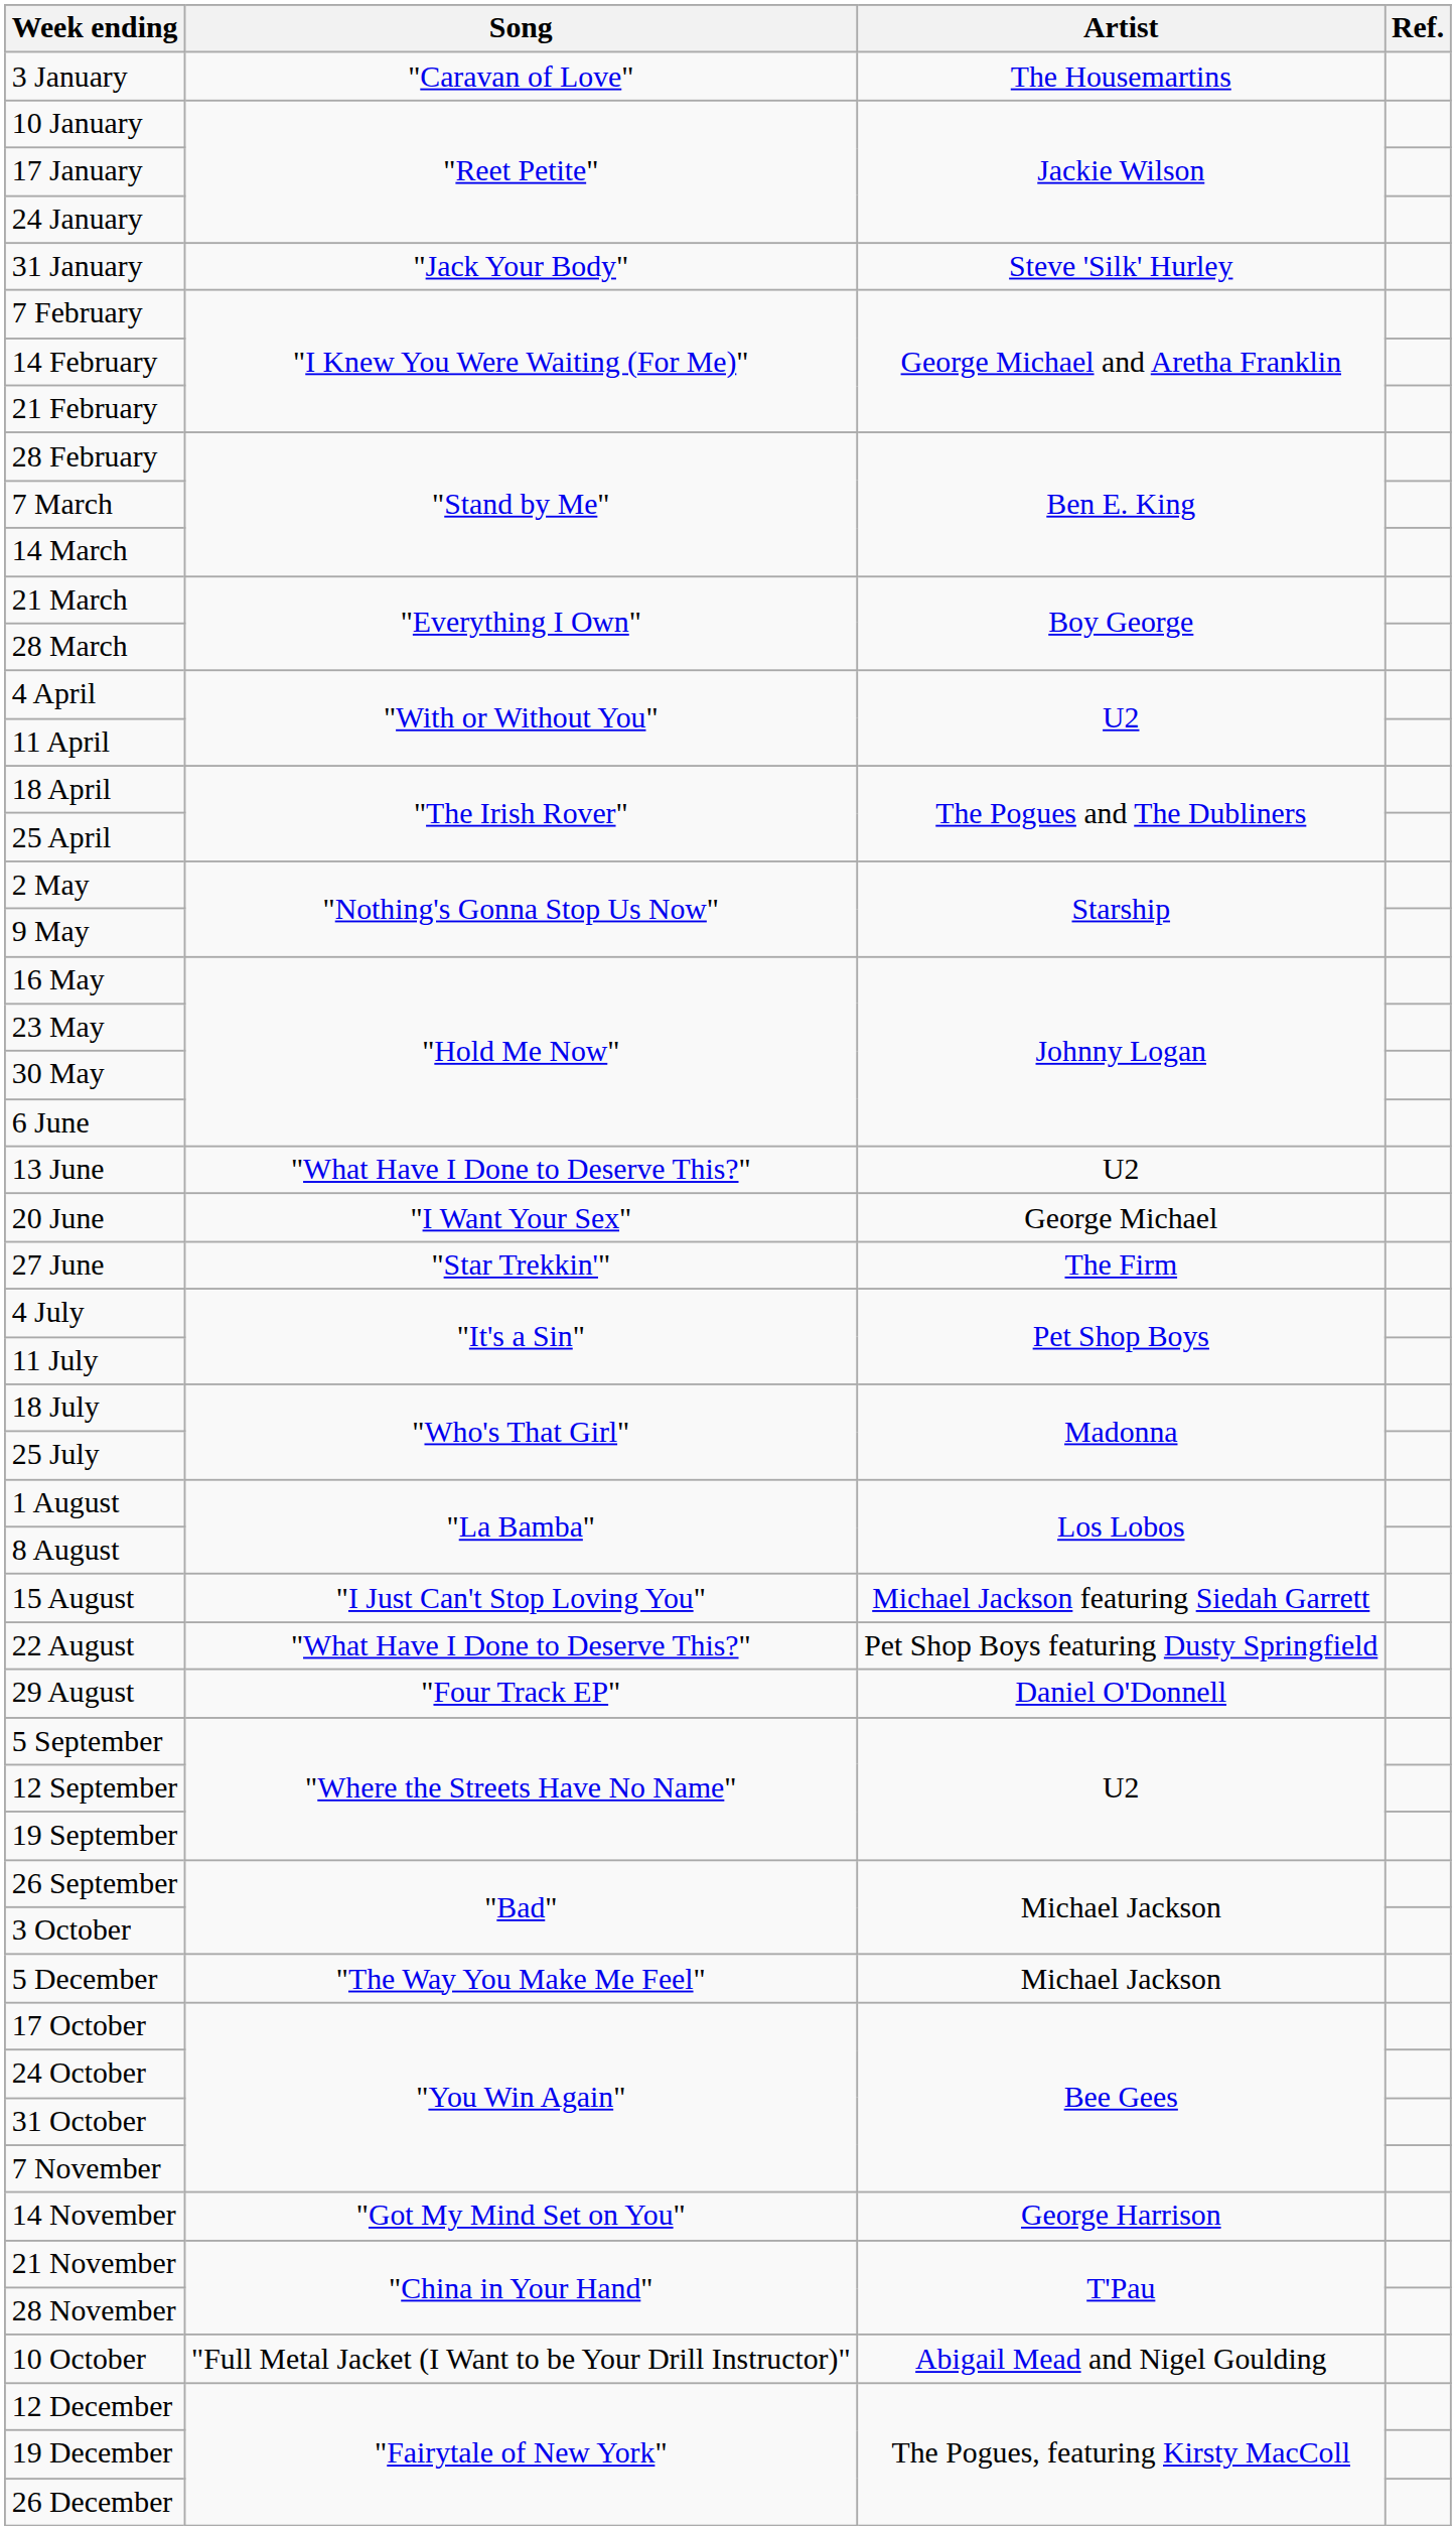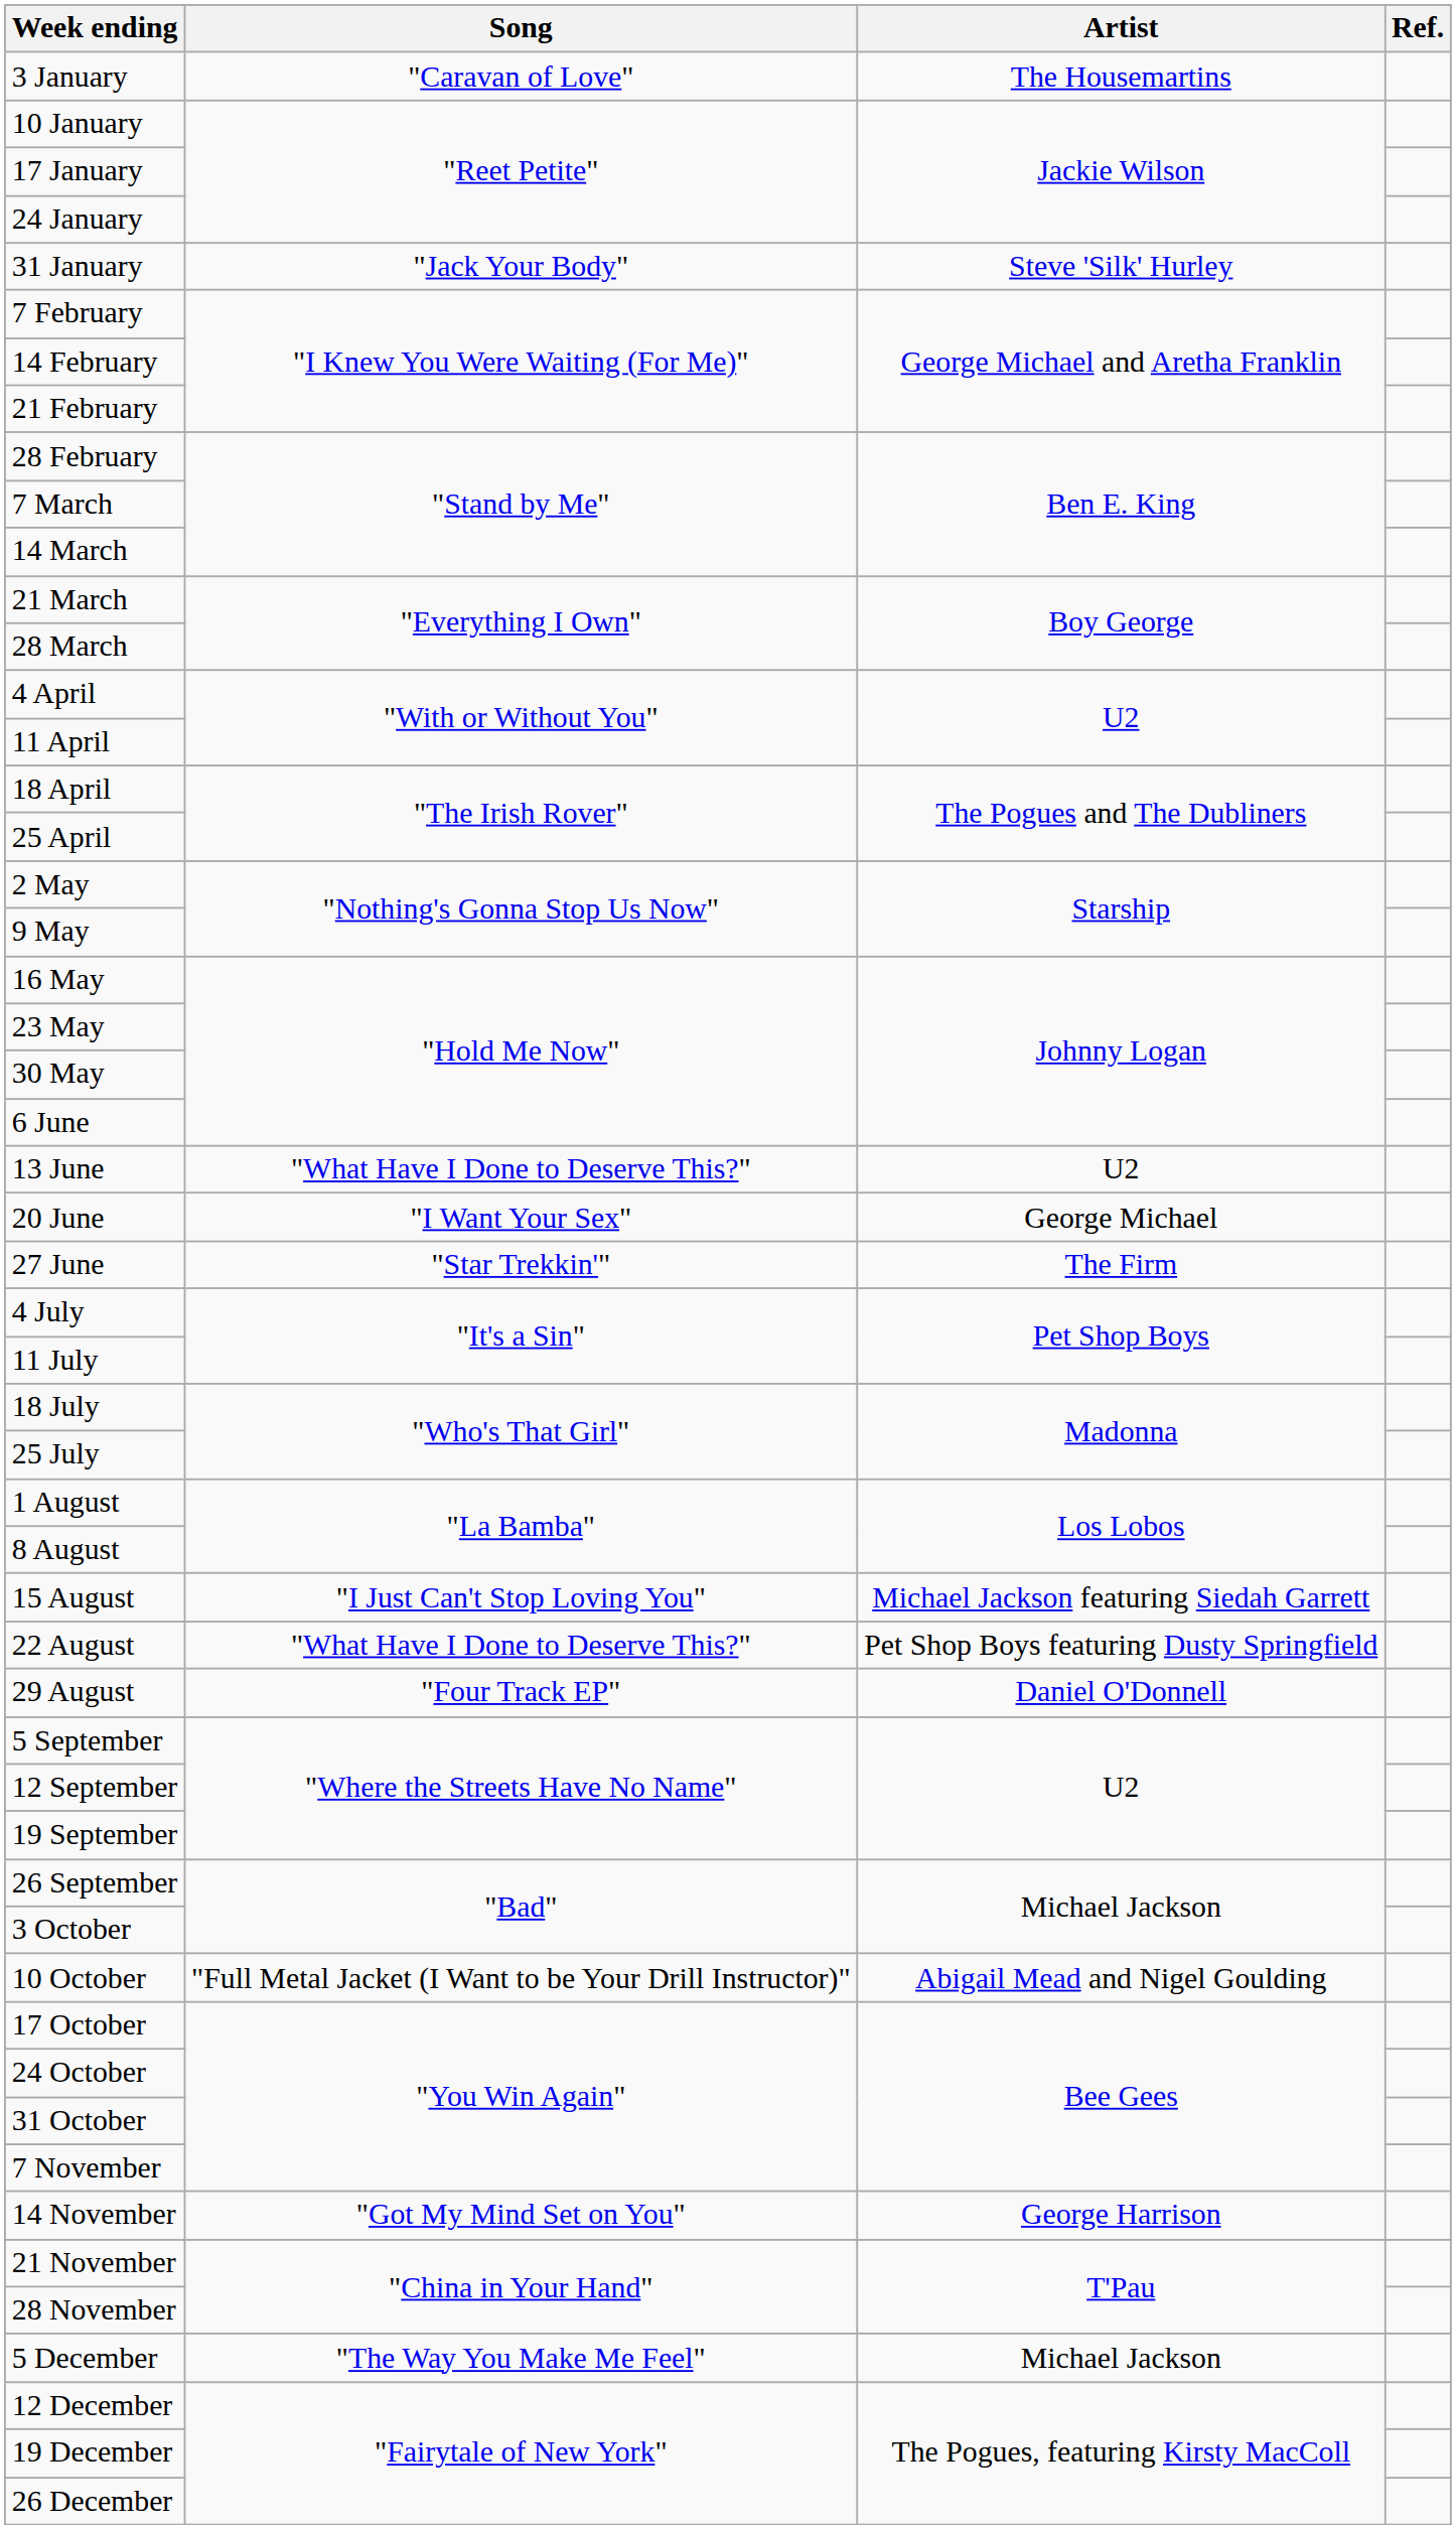 <table class="wikitable">
 <tr>
 <th>Week ending</th>
 <th>Song</th>
 <th>Artist</th>
 <th>Ref.</th>
 </tr>
 <tr>
 <td>3 January</td>
 <td align=center>"<a href='#'>Caravan of Love</a>"</td>
 <td align=center><a href='#'>The Housemartins</a></td>
 <td></td>
 </tr>
 <tr>
 <td>10 January</td>
 <td rowspan="3" align=center>"<a href='#'>Reet Petite</a>"</td>
 <td rowspan="3" align=center><a href='#'>Jackie Wilson</a></td>
 <td></td>
 </tr>
 <tr>
 <td>17 January</td>
 <td></td>
 </tr>
 <tr>
 <td>24 January</td>
 <td></td>
 </tr>
 <tr>
 <td>31 January</td>
 <td align=center>"<a href='#'>Jack Your Body</a>"</td>
 <td align=center><a href='#'>Steve 'Silk' Hurley</a></td>
 <td></td>
 </tr>
 <tr>
 <td>7 February</td>
 <td rowspan="3" align=center>"<a href='#'>I Knew You Were Waiting (For Me)</a>"</td>
 <td rowspan="3" align=center><a href='#'>George Michael</a> and <a href='#'>Aretha Franklin</a></td>
 <td></td>
 </tr>
 <tr>
 <td>14 February</td>
 <td></td>
 </tr>
 <tr>
 <td>21 February</td>
 <td></td>
 </tr>
 <tr>
 <td>28 February</td>
 <td rowspan="3" align=center>"<a href='#'>Stand by Me</a>"</td>
 <td rowspan="3" align=center><a href='#'>Ben E. King</a></td>
 <td></td>
 </tr>
 <tr>
 <td>7 March</td>
 <td></td>
 </tr>
 <tr>
 <td>14 March</td>
 <td></td>
 </tr>
 <tr>
 <td>21 March</td>
 <td rowspan="2" align=center>"<a href='#'>Everything I Own</a>"</td>
 <td rowspan="2" align=center><a href='#'>Boy George</a></td>
 <td></td>
 </tr>
 <tr>
 <td>28 March</td>
 <td></td>
 </tr>
 <tr>
 <td>4 April</td>
 <td rowspan="2" align=center>"<a href='#'>With or Without You</a>"</td>
 <td rowspan="2" align=center><a href='#'>U2</a></td>
 <td></td>
 </tr>
 <tr>
 <td>11 April</td>
 <td></td>
 </tr>
 <tr>
 <td>18 April</td>
 <td rowspan="2" align=center>"<a href='#'>The Irish Rover</a>"</td>
 <td rowspan="2" align=center><a href='#'>The Pogues</a> and <a href='#'>The Dubliners</a></td>
 <td></td>
 </tr>
 <tr>
 <td>25 April</td>
 <td></td>
 </tr>
 <tr>
 <td>2 May</td>
 <td rowspan="2" align=center>"<a href='#'>Nothing's Gonna Stop Us Now</a>"</td>
 <td rowspan="2" align=center><a href='#'>Starship</a></td>
 <td></td>
 </tr>
 <tr>
 <td>9 May</td>
 <td></td>
 </tr>
 <tr>
 <td>16 May</td>
 <td rowspan="4" align=center>"<a href='#'>Hold Me Now</a>"</td>
 <td rowspan="4" align=center><a href='#'>Johnny Logan</a></td>
 <td></td>
 </tr>
 <tr>
 <td>23 May</td>
 <td></td>
 </tr>
 <tr>
 <td>30 May</td>
 <td></td>
 </tr>
 <tr>
 <td>6 June</td>
 <td></td>
 </tr>
 <tr>
 <td>13 June</td>
 <td align=center>"<a href='#'>What Have I Done to Deserve This?</a>"</td>
 <td align=center>U2</td>
 <td></td>
 </tr>
 <tr>
 <td>20 June</td>
 <td align=center>"<a href='#'>I Want Your Sex</a>"</td>
 <td align=center>George Michael</td>
 <td></td>
 </tr>
 <tr>
 <td>27 June</td>
 <td align=center>"<a href='#'>Star Trekkin'</a>"</td>
 <td align=center><a href='#'>The Firm</a></td>
 <td></td>
 </tr>
 <tr>
 <td>4 July</td>
 <td rowspan="2" align=center>"<a href='#'>It's a Sin</a>"</td>
 <td rowspan="2" align=center><a href='#'>Pet Shop Boys</a></td>
 <td></td>
 </tr>
 <tr>
 <td>11 July</td>
 <td></td>
 </tr>
 <tr>
 <td>18 July</td>
 <td rowspan="2" align=center>"<a href='#'>Who's That Girl</a>"</td>
 <td rowspan="2" align=center><a href='#'>Madonna</a></td>
 <td></td>
 </tr>
 <tr>
 <td>25 July</td>
 <td></td>
 </tr>
 <tr>
 <td>1 August</td>
 <td rowspan="2" align=center>"<a href='#'>La Bamba</a>"</td>
 <td rowspan="2" align=center><a href='#'>Los Lobos</a></td>
 <td></td>
 </tr>
 <tr>
 <td>8 August</td>
 <td></td>
 </tr>
 <tr>
 <td>15 August</td>
 <td align=center>"<a href='#'>I Just Can't Stop Loving You</a>"</td>
 <td align=center><a href='#'>Michael Jackson</a> featuring <a href='#'>Siedah Garrett</a></td>
 <td></td>
 </tr>
 <tr>
 <td>22 August</td>
 <td align=center>"<a href='#'>What Have I Done to Deserve This?</a>"</td>
 <td align=center>Pet Shop Boys featuring <a href='#'>Dusty Springfield</a></td>
 <td></td>
 </tr>
 <tr>
 <td>29 August</td>
 <td align=center>"<a href='#'>Four Track EP</a>"</td>
 <td align=center><a href='#'>Daniel O'Donnell</a></td>
 <td></td>
 </tr>
 <tr>
 <td>5 September</td>
 <td rowspan="3" align=center>"<a href='#'>Where the Streets Have No Name</a>"</td>
 <td rowspan="3" align=center>U2</td>
 <td></td>
 </tr>
 <tr>
 <td>12 September</td>
 <td></td>
 </tr>
 <tr>
 <td>19 September</td>
 <td></td>
 </tr>
 <tr>
 <td>26 September</td>
 <td rowspan="2" align=center>"<a href='#'>Bad</a>"</td>
 <td rowspan="2" align=center>Michael Jackson</td>
 <td></td>
 </tr>
 <tr>
 <td>3 October</td>
 <td></td>
 </tr>
 <tr>
-<td>5 December</td>
-<td align=center>"<a href='#'>The Way You Make Me Feel</a>"</td>
-<td align=center>Michael Jackson</td>
+<td>10 October</td>
+<td align=center>"Full Metal Jacket (I Want to be Your Drill Instructor)"</td>
+<td align=center><a href='#'>Abigail Mead</a> and Nigel Goulding</td>
 <td></td>
 </tr>
 <tr>
 <td>17 October</td>
 <td rowspan="4" align=center>"<a href='#'>You Win Again</a>"</td>
 <td rowspan="4" align=center><a href='#'>Bee Gees</a></td>
 <td></td>
 </tr>
 <tr>
 <td>24 October</td>
 <td></td>
 </tr>
 <tr>
 <td>31 October</td>
 <td></td>
 </tr>
 <tr>
 <td>7 November</td>
 <td></td>
 </tr>
 <tr>
 <td>14 November</td>
 <td align=center>"<a href='#'>Got My Mind Set on You</a>"</td>
 <td align=center><a href='#'>George Harrison</a></td>
 <td></td>
 </tr>
 <tr>
 <td>21 November</td>
 <td rowspan="2" align=center>"<a href='#'>China in Your Hand</a>"</td>
 <td rowspan="2" align=center><a href='#'>T'Pau</a></td>
 <td></td>
 </tr>
 <tr>
 <td>28 November</td>
 <td></td>
 </tr>
 <tr>
-<td>10 October</td>
-<td align=center>"Full Metal Jacket (I Want to be Your Drill Instructor)"</td>
-<td align=center><a href='#'>Abigail Mead</a> and Nigel Goulding</td>
+<td>5 December</td>
+<td align=center>"<a href='#'>The Way You Make Me Feel</a>"</td>
+<td align=center>Michael Jackson</td>
 <td></td>
 </tr>
 <tr>
 <td>12 December</td>
 <td rowspan="3" align=center>"<a href='#'>Fairytale of New York</a>"</td>
 <td rowspan="3" align=center>The Pogues, featuring <a href='#'>Kirsty MacColl</a></td>
 <td></td>
 </tr>
 <tr>
 <td>19 December</td>
 <td></td>
 </tr>
 <tr>
 <td>26 December</td>
 <td></td>
 </tr>
 </table>
